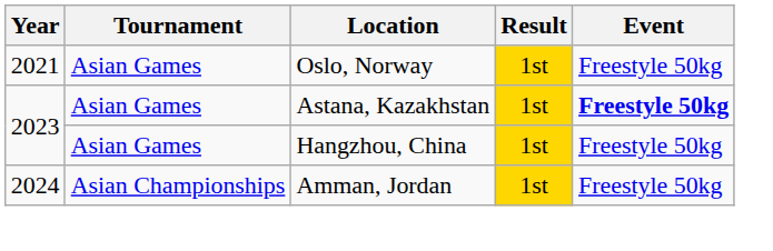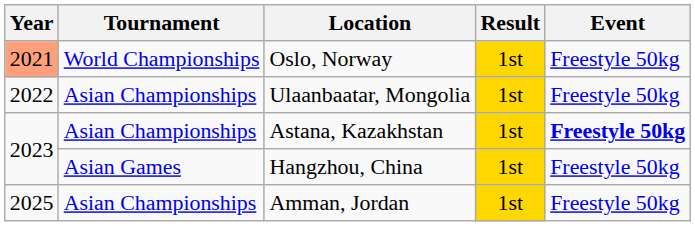 <table class="wikitable" style="font-size:95%;">
 <tr>
 <th>Year</th>
 <th>Tournament</th>
 <th>Location</th>
 <th>Result</th>
 <th>Event</th>
 </tr>
 <tr>
-<td>2021</td>
-<td><a href='#'>Asian Games</a></td>
+<td style="background: lightsalmon;">2021</td>
+<td><a href='#'>World Championships</a></td>
 <td>Oslo, Norway</td>
 <td align="center" bgcolor="gold">1st</td>
 <td><a href='#'>Freestyle 50kg</a></td>
 </tr>
 <tr>
+<td>2022</td>
+<td><a href='#'>Asian Championships</a></td>
+<td>Ulaanbaatar, Mongolia</td>
+<td align="center" bgcolor="gold">1st</td>
+<td><a href='#'>Freestyle 50kg</a></td>
+</tr>
+<tr>
 <td rowspan=2>2023</td>
-<td><a href='#'>Asian Games</a></td>
+<td><a href='#'>Asian Championships</a></td>
 <td>Astana, Kazakhstan</td>
 <td align="center" bgcolor="gold">1st</td>
 <td><strong><a href='#'>Freestyle 50kg</a></strong></td>
 </tr>
 <tr>
 <td><a href='#'>Asian Games</a></td>
 <td>Hangzhou, China</td>
 <td align="center" bgcolor="gold">1st</td>
 <td><a href='#'>Freestyle 50kg</a></td>
 </tr>
 <tr>
-<td>2024</td>
+<td>2025</td>
 <td><a href='#'>Asian Championships</a></td>
 <td>Amman, Jordan</td>
 <td align="center" bgcolor="gold">1st</td>
 <td><a href='#'>Freestyle 50kg</a></td>
 </tr>
 </table>
